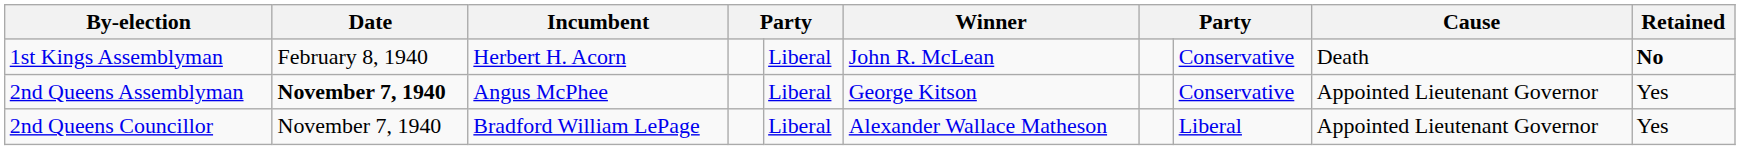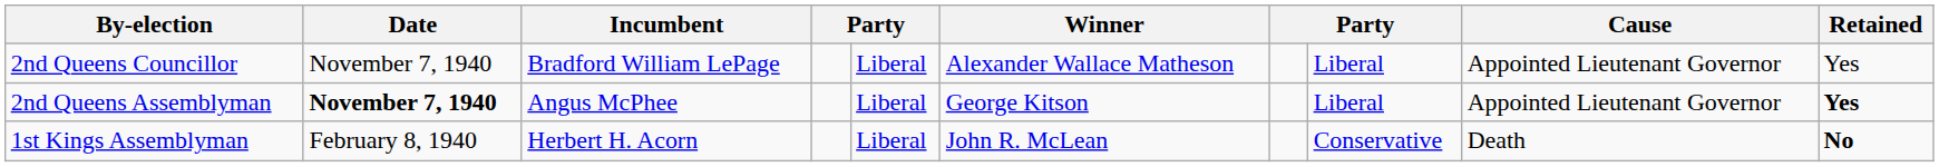 <table class=wikitable style="width:100%">
 <tr>
 <th>By-election</th>
 <th>Date</th>
 <th>Incumbent</th>
 <th colspan=2>Party</th>
 <th>Winner</th>
 <th colspan=2>Party</th>
 <th>Cause</th>
 <th>Retained</th>
+</tr>
+<tr>
+<td><a href='#'>2nd Queens Councillor</a></td>
+<td>November 7, 1940</td>
+<td><a href='#'>Bradford William LePage</a></td>
+<td>    </td>
+<td><a href='#'>Liberal</a></td>
+<td><a href='#'>Alexander Wallace Matheson</a></td>
+<td>    </td>
+<td><a href='#'>Liberal</a></td>
+<td>Appointed Lieutenant Governor</td>
+<td>Yes</td>
+</tr>
+<tr>
+<td><a href='#'>2nd Queens Assemblyman</a></td>
+<td><strong>November 7, 1940</strong></td>
+<td><a href='#'>Angus McPhee</a></td>
+<td>    </td>
+<td><a href='#'>Liberal</a></td>
+<td><a href='#'>George Kitson</a></td>
+<td>    </td>
+<td><a href='#'>Liberal</a></td>
+<td>Appointed Lieutenant Governor</td>
+<td><strong>Yes</strong></td>
 </tr>
 <tr>
 <td><a href='#'>1st Kings Assemblyman</a></td>
 <td>February 8, 1940</td>
 <td><a href='#'>Herbert H. Acorn</a></td>
 <td>    </td>
 <td><a href='#'>Liberal</a></td>
 <td><a href='#'>John R. McLean</a></td>
 <td>    </td>
 <td><a href='#'>Conservative</a></td>
 <td>Death</td>
 <td><strong>No</strong></td>
 </tr>
-<tr>
-<td><a href='#'>2nd Queens Assemblyman</a></td>
-<td><strong>November 7, 1940</strong></td>
-<td><a href='#'>Angus McPhee</a></td>
-<td>    </td>
-<td><a href='#'>Liberal</a></td>
-<td><a href='#'>George Kitson</a></td>
-<td>    </td>
-<td><a href='#'>Conservative</a></td>
-<td>Appointed Lieutenant Governor</td>
-<td>Yes</td>
-</tr>
-<tr>
-<td><a href='#'>2nd Queens Councillor</a></td>
-<td>November 7, 1940</td>
-<td><a href='#'>Bradford William LePage</a></td>
-<td>    </td>
-<td><a href='#'>Liberal</a></td>
-<td><a href='#'>Alexander Wallace Matheson</a></td>
-<td>    </td>
-<td><a href='#'>Liberal</a></td>
-<td>Appointed Lieutenant Governor</td>
-<td>Yes</td>
-</tr>
 </table>
